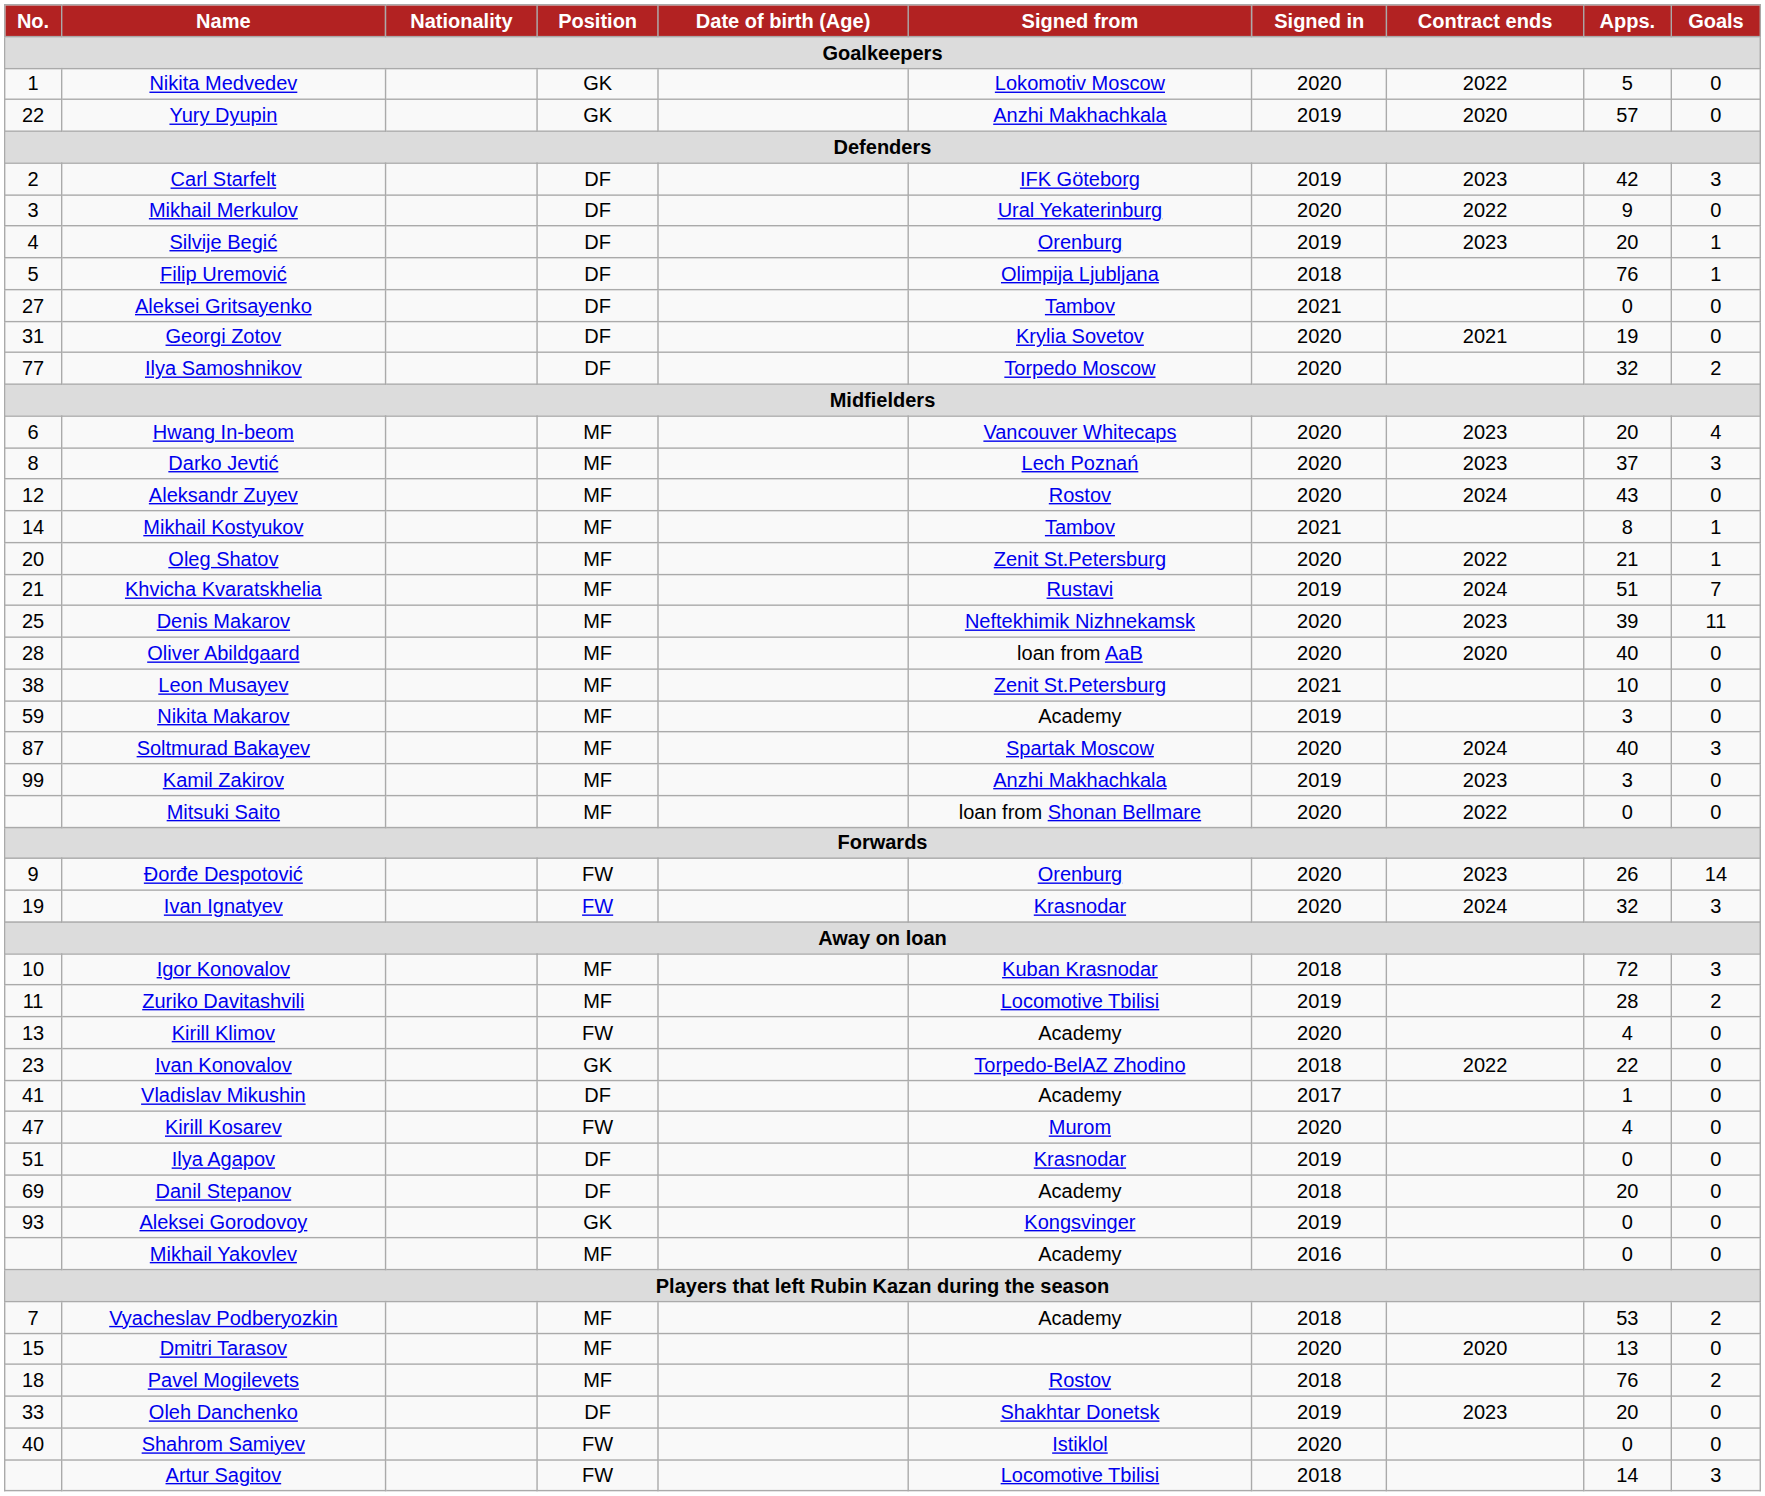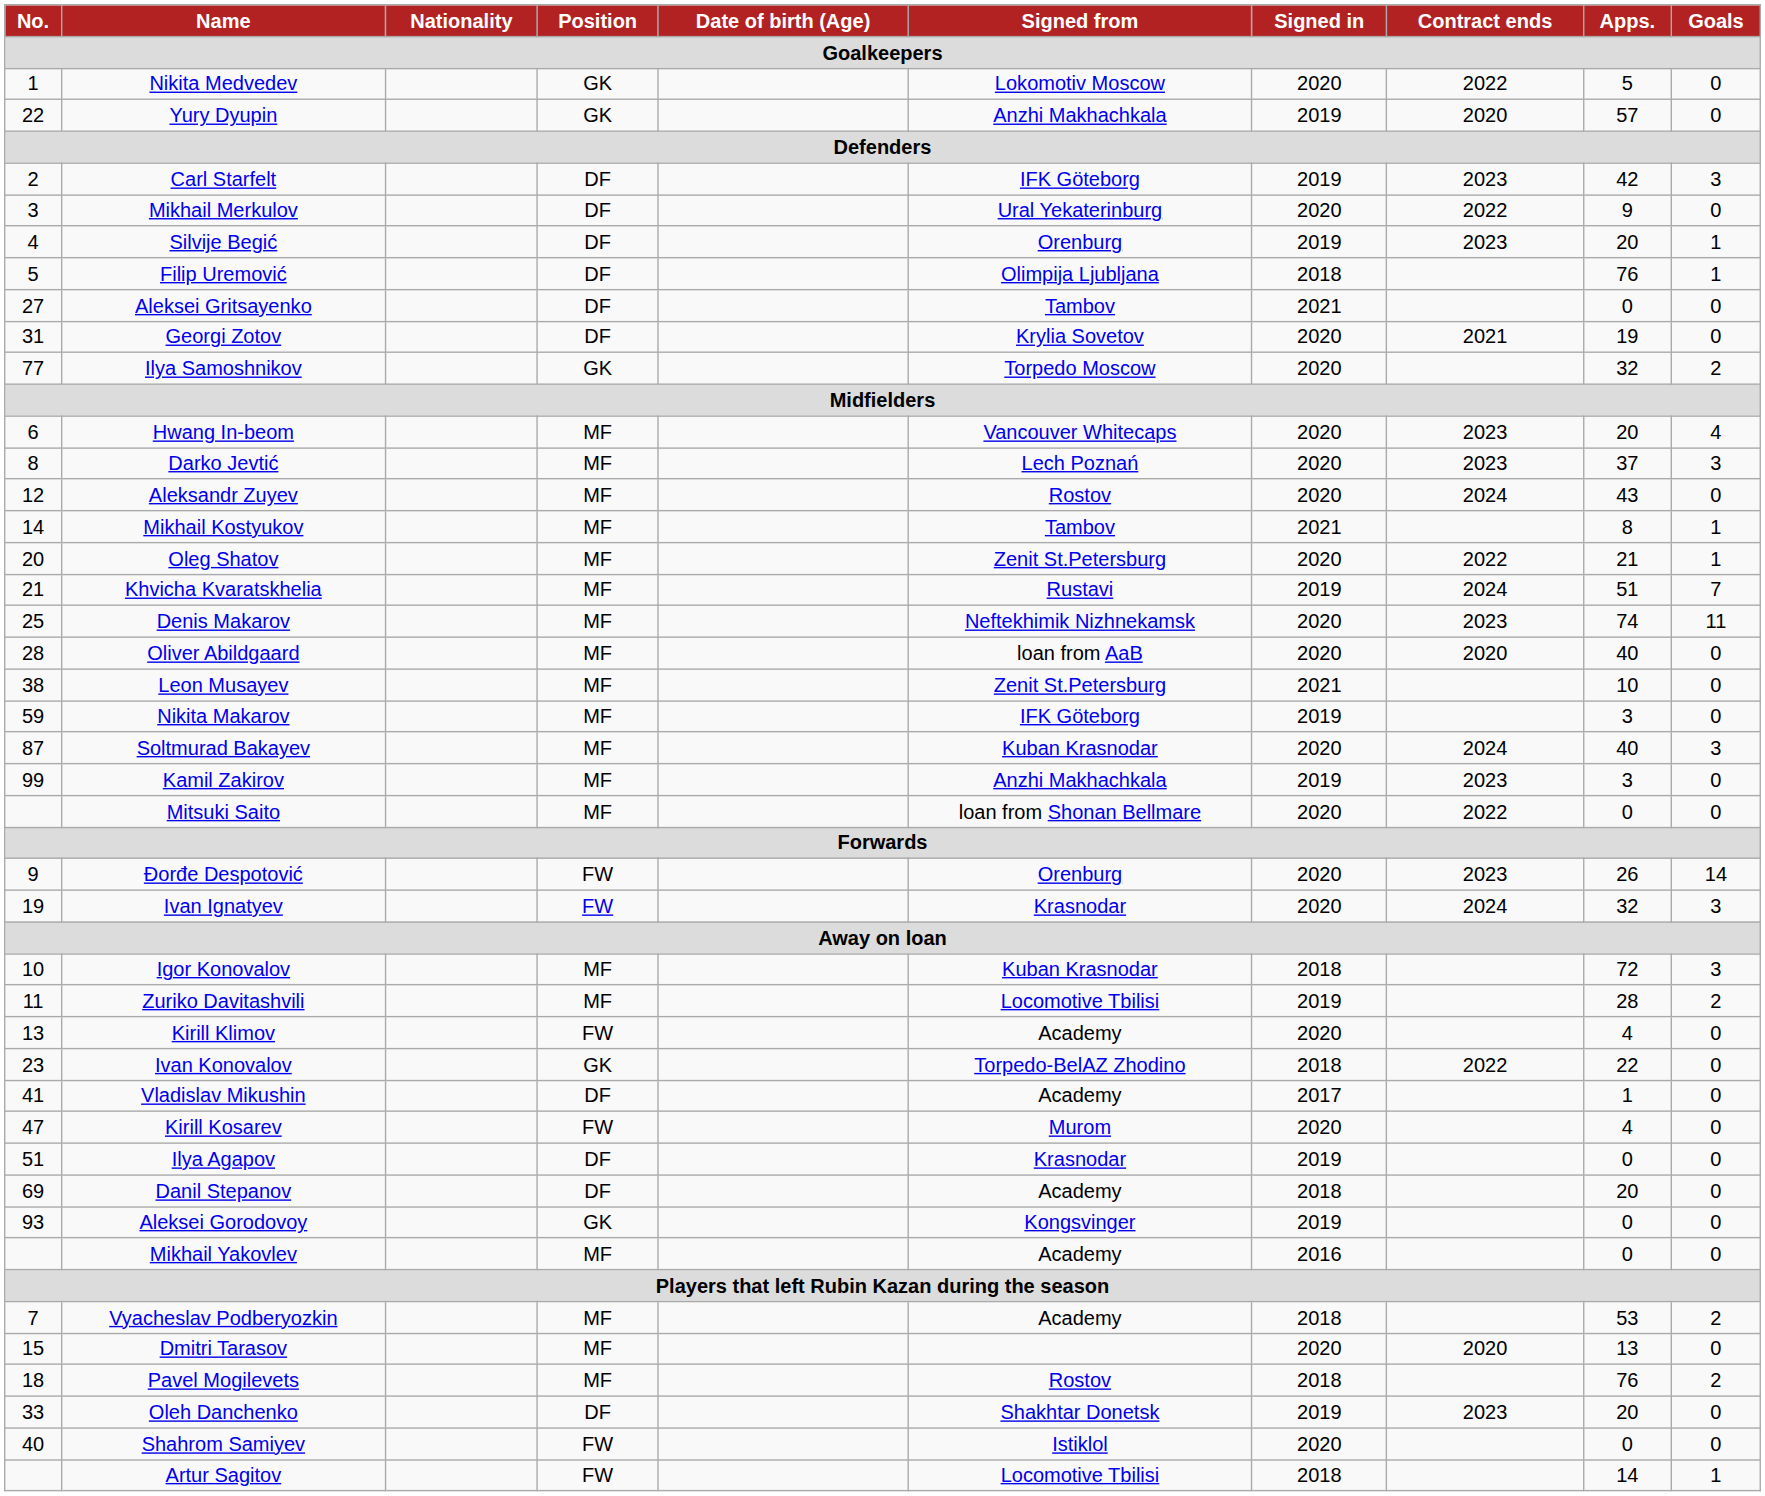 <table class="wikitable"  style="text-align:center; font-size:90%; width:100%;">
 <tr>
 <th style="background:#B22222; color:white; text-align:center;">No.</th>
 <th style="background:#B22222; color:white; text-align:center;">Name</th>
 <th style="background:#B22222; color:white; text-align:center;">Nationality</th>
 <th style="background:#B22222; color:white; text-align:center;">Position</th>
 <th style="background:#B22222; color:white; text-align:center;">Date of birth (Age)</th>
 <th style="background:#B22222; color:white; text-align:center;">Signed from</th>
 <th style="background:#B22222; color:white; text-align:center;">Signed in</th>
 <th style="background:#B22222; color:white; text-align:center;">Contract ends</th>
 <th style="background:#B22222; color:white; text-align:center;">Apps.</th>
 <th style="background:#B22222; color:white; text-align:center;">Goals</th>
 </tr>
 <tr>
 <th colspan="11"  style="background:#dcdcdc; text-align:center;">Goalkeepers</th>
 </tr>
 <tr>
 <td>1</td>
 <td><a href='#'>Nikita Medvedev</a></td>
 <td></td>
 <td>GK</td>
 <td></td>
 <td><a href='#'>Lokomotiv Moscow</a></td>
 <td>2020</td>
 <td>2022</td>
 <td>5</td>
 <td>0</td>
 </tr>
 <tr>
 <td>22</td>
 <td><a href='#'>Yury Dyupin</a></td>
 <td></td>
 <td>GK</td>
 <td></td>
 <td><a href='#'>Anzhi Makhachkala</a></td>
 <td>2019</td>
 <td>2020</td>
 <td>57</td>
 <td>0</td>
 </tr>
 <tr>
 <th colspan="11"  style="background:#dcdcdc; text-align:center;">Defenders</th>
 </tr>
 <tr>
 <td>2</td>
 <td><a href='#'>Carl Starfelt</a></td>
 <td></td>
 <td>DF</td>
 <td></td>
 <td><a href='#'>IFK Göteborg</a></td>
 <td>2019</td>
 <td>2023</td>
 <td>42</td>
 <td>3</td>
 </tr>
 <tr>
 <td>3</td>
 <td><a href='#'>Mikhail Merkulov</a></td>
 <td></td>
 <td>DF</td>
 <td></td>
 <td><a href='#'>Ural Yekaterinburg</a></td>
 <td>2020</td>
 <td>2022</td>
 <td>9</td>
 <td>0</td>
 </tr>
 <tr>
 <td>4</td>
 <td><a href='#'>Silvije Begić</a></td>
 <td></td>
 <td>DF</td>
 <td></td>
 <td><a href='#'>Orenburg</a></td>
 <td>2019</td>
 <td>2023</td>
 <td>20</td>
 <td>1</td>
 </tr>
 <tr>
 <td>5</td>
 <td><a href='#'>Filip Uremović</a></td>
 <td></td>
 <td>DF</td>
 <td></td>
 <td><a href='#'>Olimpija Ljubljana</a></td>
 <td>2018</td>
 <td></td>
 <td>76</td>
 <td>1</td>
 </tr>
 <tr>
 <td>27</td>
 <td><a href='#'>Aleksei Gritsayenko</a></td>
 <td></td>
 <td>DF</td>
 <td></td>
 <td><a href='#'>Tambov</a></td>
 <td>2021</td>
 <td></td>
 <td>0</td>
 <td>0</td>
 </tr>
 <tr>
 <td>31</td>
 <td><a href='#'>Georgi Zotov</a></td>
 <td></td>
 <td>DF</td>
 <td></td>
 <td><a href='#'>Krylia Sovetov</a></td>
 <td>2020</td>
 <td>2021</td>
 <td>19</td>
 <td>0</td>
 </tr>
 <tr>
 <td>77</td>
 <td><a href='#'>Ilya Samoshnikov</a></td>
 <td></td>
-<td>DF</td>
+<td>GK</td>
 <td></td>
 <td><a href='#'>Torpedo Moscow</a></td>
 <td>2020</td>
 <td></td>
 <td>32</td>
 <td>2</td>
 </tr>
 <tr>
 <th colspan="11"  style="background:#dcdcdc; text-align:center;">Midfielders</th>
 </tr>
 <tr>
 <td>6</td>
 <td><a href='#'>Hwang In-beom</a></td>
 <td></td>
 <td>MF</td>
 <td></td>
 <td><a href='#'>Vancouver Whitecaps</a></td>
 <td>2020</td>
 <td>2023</td>
 <td>20</td>
 <td>4</td>
 </tr>
 <tr>
 <td>8</td>
 <td><a href='#'>Darko Jevtić</a></td>
 <td></td>
 <td>MF</td>
 <td></td>
 <td><a href='#'>Lech Poznań</a></td>
 <td>2020</td>
 <td>2023</td>
 <td>37</td>
 <td>3</td>
 </tr>
 <tr>
 <td>12</td>
 <td><a href='#'>Aleksandr Zuyev</a></td>
 <td></td>
 <td>MF</td>
 <td></td>
 <td><a href='#'>Rostov</a></td>
 <td>2020</td>
 <td>2024</td>
 <td>43</td>
 <td>0</td>
 </tr>
 <tr>
 <td>14</td>
 <td><a href='#'>Mikhail Kostyukov</a></td>
 <td></td>
 <td>MF</td>
 <td></td>
 <td><a href='#'>Tambov</a></td>
 <td>2021</td>
 <td></td>
 <td>8</td>
 <td>1</td>
 </tr>
 <tr>
 <td>20</td>
 <td><a href='#'>Oleg Shatov</a></td>
 <td></td>
 <td>MF</td>
 <td></td>
 <td><a href='#'>Zenit St.Petersburg</a></td>
 <td>2020</td>
 <td>2022</td>
 <td>21</td>
 <td>1</td>
 </tr>
 <tr>
 <td>21</td>
 <td><a href='#'>Khvicha Kvaratskhelia</a></td>
 <td></td>
 <td>MF</td>
 <td></td>
 <td><a href='#'>Rustavi</a></td>
 <td>2019</td>
 <td>2024</td>
 <td>51</td>
 <td>7</td>
 </tr>
 <tr>
 <td>25</td>
 <td><a href='#'>Denis Makarov</a></td>
 <td></td>
 <td>MF</td>
 <td></td>
 <td><a href='#'>Neftekhimik Nizhnekamsk</a></td>
 <td>2020</td>
 <td>2023</td>
-<td>39</td>
+<td>74</td>
 <td>11</td>
 </tr>
 <tr>
 <td>28</td>
 <td><a href='#'>Oliver Abildgaard</a></td>
 <td></td>
 <td>MF</td>
 <td></td>
 <td>loan from <a href='#'>AaB</a></td>
 <td>2020</td>
 <td>2020</td>
 <td>40</td>
 <td>0</td>
 </tr>
 <tr>
 <td>38</td>
 <td><a href='#'>Leon Musayev</a></td>
 <td></td>
 <td>MF</td>
 <td></td>
 <td><a href='#'>Zenit St.Petersburg</a></td>
 <td>2021</td>
 <td></td>
 <td>10</td>
 <td>0</td>
 </tr>
 <tr>
 <td>59</td>
 <td><a href='#'>Nikita Makarov</a></td>
 <td></td>
 <td>MF</td>
 <td></td>
-<td>Academy</td>
+<td><a href='#'>IFK Göteborg</a></td>
 <td>2019</td>
 <td></td>
 <td>3</td>
 <td>0</td>
 </tr>
 <tr>
 <td>87</td>
 <td><a href='#'>Soltmurad Bakayev</a></td>
 <td></td>
 <td>MF</td>
 <td></td>
-<td><a href='#'>Spartak Moscow</a></td>
+<td><a href='#'>Kuban Krasnodar</a></td>
 <td>2020</td>
 <td>2024</td>
 <td>40</td>
 <td>3</td>
 </tr>
 <tr>
 <td>99</td>
 <td><a href='#'>Kamil Zakirov</a></td>
 <td></td>
 <td>MF</td>
 <td></td>
 <td><a href='#'>Anzhi Makhachkala</a></td>
 <td>2019</td>
 <td>2023</td>
 <td>3</td>
 <td>0</td>
 </tr>
 <tr>
 <td></td>
 <td><a href='#'>Mitsuki Saito</a></td>
 <td></td>
 <td>MF</td>
 <td></td>
 <td>loan from <a href='#'>Shonan Bellmare</a></td>
 <td>2020</td>
 <td>2022</td>
 <td>0</td>
 <td>0</td>
 </tr>
 <tr>
 <th colspan="11"  style="background:#dcdcdc; text-align:center;">Forwards</th>
 </tr>
 <tr>
 <td>9</td>
 <td><a href='#'>Đorđe Despotović</a></td>
 <td></td>
 <td>FW</td>
 <td></td>
 <td><a href='#'>Orenburg</a></td>
 <td>2020</td>
 <td>2023</td>
 <td>26</td>
 <td>14</td>
 </tr>
 <tr>
 <td>19</td>
 <td><a href='#'>Ivan Ignatyev</a></td>
 <td></td>
 <td><a href='#'>FW</a></td>
 <td></td>
 <td><a href='#'>Krasnodar</a></td>
 <td>2020</td>
 <td>2024</td>
 <td>32</td>
 <td>3</td>
 </tr>
 <tr>
 <th colspan="11"  style="background:#dcdcdc; text-align:center;">Away on loan</th>
 </tr>
 <tr>
 <td>10</td>
 <td><a href='#'>Igor Konovalov</a></td>
 <td></td>
 <td>MF</td>
 <td></td>
 <td><a href='#'>Kuban Krasnodar</a></td>
 <td>2018</td>
 <td></td>
 <td>72</td>
 <td>3</td>
 </tr>
 <tr>
 <td>11</td>
 <td><a href='#'>Zuriko Davitashvili</a></td>
 <td></td>
 <td>MF</td>
 <td></td>
 <td><a href='#'>Locomotive Tbilisi</a></td>
 <td>2019</td>
 <td></td>
 <td>28</td>
 <td>2</td>
 </tr>
 <tr>
 <td>13</td>
 <td><a href='#'>Kirill Klimov</a></td>
 <td></td>
 <td>FW</td>
 <td></td>
 <td>Academy</td>
 <td>2020</td>
 <td></td>
 <td>4</td>
 <td>0</td>
 </tr>
 <tr>
 <td>23</td>
 <td><a href='#'>Ivan Konovalov</a></td>
 <td></td>
 <td>GK</td>
 <td></td>
 <td><a href='#'>Torpedo-BelAZ Zhodino</a></td>
 <td>2018</td>
 <td>2022</td>
 <td>22</td>
 <td>0</td>
 </tr>
 <tr>
 <td>41</td>
 <td><a href='#'>Vladislav Mikushin</a></td>
 <td></td>
 <td>DF</td>
 <td></td>
 <td>Academy</td>
 <td>2017</td>
 <td></td>
 <td>1</td>
 <td>0</td>
 </tr>
 <tr>
 <td>47</td>
 <td><a href='#'>Kirill Kosarev</a></td>
 <td></td>
 <td>FW</td>
 <td></td>
 <td><a href='#'>Murom</a></td>
 <td>2020</td>
 <td></td>
 <td>4</td>
 <td>0</td>
 </tr>
 <tr>
 <td>51</td>
 <td><a href='#'>Ilya Agapov</a></td>
 <td></td>
 <td>DF</td>
 <td></td>
 <td><a href='#'>Krasnodar</a></td>
 <td>2019</td>
 <td></td>
 <td>0</td>
 <td>0</td>
 </tr>
 <tr>
 <td>69</td>
 <td><a href='#'>Danil Stepanov</a></td>
 <td></td>
 <td>DF</td>
 <td></td>
 <td>Academy</td>
 <td>2018</td>
 <td></td>
 <td>20</td>
 <td>0</td>
 </tr>
 <tr>
 <td>93</td>
 <td><a href='#'>Aleksei Gorodovoy</a></td>
 <td></td>
 <td>GK</td>
 <td></td>
 <td><a href='#'>Kongsvinger</a></td>
 <td>2019</td>
 <td></td>
 <td>0</td>
 <td>0</td>
 </tr>
 <tr>
 <td></td>
 <td><a href='#'>Mikhail Yakovlev</a></td>
 <td></td>
 <td>MF</td>
 <td></td>
 <td>Academy</td>
 <td>2016</td>
 <td></td>
 <td>0</td>
 <td>0</td>
 </tr>
 <tr>
 <th colspan="11"  style="background:#dcdcdc; text-align:center;">Players that left Rubin Kazan during the season</th>
 </tr>
 <tr>
 <td>7</td>
 <td><a href='#'>Vyacheslav Podberyozkin</a></td>
 <td></td>
 <td>MF</td>
 <td></td>
 <td>Academy</td>
 <td>2018</td>
 <td></td>
 <td>53</td>
 <td>2</td>
 </tr>
 <tr>
 <td>15</td>
 <td><a href='#'>Dmitri Tarasov</a></td>
 <td></td>
 <td>MF</td>
 <td></td>
 <td></td>
 <td>2020</td>
 <td>2020</td>
 <td>13</td>
 <td>0</td>
 </tr>
 <tr>
 <td>18</td>
 <td><a href='#'>Pavel Mogilevets</a></td>
 <td></td>
 <td>MF</td>
 <td></td>
 <td><a href='#'>Rostov</a></td>
 <td>2018</td>
 <td></td>
 <td>76</td>
 <td>2</td>
 </tr>
 <tr>
 <td>33</td>
 <td><a href='#'>Oleh Danchenko</a></td>
 <td></td>
 <td>DF</td>
 <td></td>
 <td><a href='#'>Shakhtar Donetsk</a></td>
 <td>2019</td>
 <td>2023</td>
 <td>20</td>
 <td>0</td>
 </tr>
 <tr>
 <td>40</td>
 <td><a href='#'>Shahrom Samiyev</a></td>
 <td></td>
 <td>FW</td>
 <td></td>
 <td><a href='#'>Istiklol</a></td>
 <td>2020</td>
 <td></td>
 <td>0</td>
 <td>0</td>
 </tr>
 <tr>
 <td></td>
 <td><a href='#'>Artur Sagitov</a></td>
 <td></td>
 <td>FW</td>
 <td></td>
 <td><a href='#'>Locomotive Tbilisi</a></td>
 <td>2018</td>
 <td></td>
 <td>14</td>
-<td>3</td>
+<td>1</td>
 </tr>
 </table>
